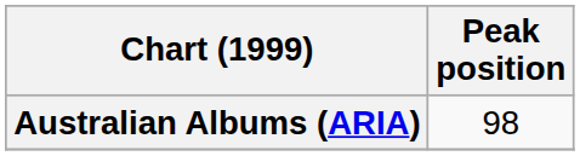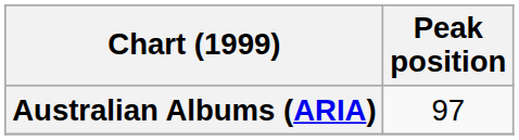 <table class="wikitable sortable plainrowheaders">
 <tr>
 <th>Chart (1999)</th>
 <th>Peak<br>position</th>
 </tr>
 <tr>
 <th scope="row">Australian Albums (<a href='#'>ARIA</a>)</th>
-<td align="center">98</td>
+<td align="center">97</td>
 </tr>
 <tr>
 </tr>
 <tr>
 </tr>
 </table>
